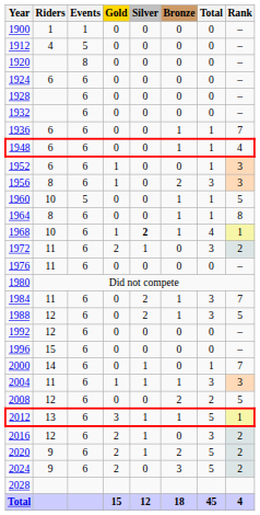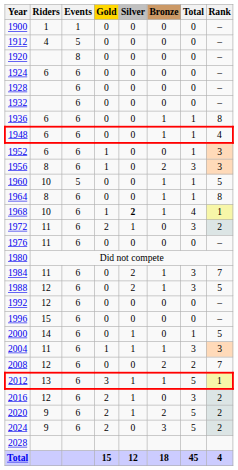 <table class="wikitable sortable collapsible collapsed">
 <tr>
 <th>Year</th>
 <th>Riders</th>
 <th>Events</th>
 <th style="text-align:center; background-color:gold;"><strong>Gold</strong></th>
 <th style="text-align:center; background-color:silver;"><strong>Silver</strong></th>
 <th style="text-align:center; background-color:#c96;"><strong>Bronze</strong></th>
 <th>Total</th>
 <th>Rank</th>
 </tr>
 <tr style="text-align:center">
 <td><a href='#'>1900</a></td>
 <td>1</td>
 <td>1</td>
 <td>0</td>
 <td>0</td>
 <td>0</td>
 <td>0</td>
 <td>–</td>
 </tr>
 <tr style="text-align:center">
 <td><a href='#'>1912</a></td>
 <td>4</td>
 <td>5</td>
 <td>0</td>
 <td>0</td>
 <td>0</td>
 <td>0</td>
 <td>–</td>
 </tr>
 <tr style="text-align:center">
 <td><a href='#'>1920</a></td>
 <td></td>
 <td>8</td>
 <td>0</td>
 <td>0</td>
 <td>0</td>
 <td>0</td>
 <td>–</td>
 </tr>
 <tr style="text-align:center">
 <td><a href='#'>1924</a></td>
 <td>6</td>
 <td>6</td>
 <td>0</td>
 <td>0</td>
 <td>0</td>
 <td>0</td>
 <td>–</td>
 </tr>
 <tr style="text-align:center">
 <td><a href='#'>1928</a></td>
 <td></td>
 <td>6</td>
 <td>0</td>
 <td>0</td>
 <td>0</td>
 <td>0</td>
 <td>–</td>
 </tr>
 <tr style="text-align:center">
 <td><a href='#'>1932</a></td>
 <td></td>
 <td>6</td>
 <td>0</td>
 <td>0</td>
 <td>0</td>
 <td>0</td>
 <td>–</td>
 </tr>
 <tr style="text-align:center">
 <td><a href='#'>1936</a></td>
 <td>6</td>
 <td>6</td>
 <td>0</td>
 <td>0</td>
 <td>1</td>
 <td>1</td>
-<td>7</td>
+<td>8</td>
 </tr>
 <tr style="text-align:center;border: 3px solid red">
 <td><a href='#'>1948</a></td>
 <td>6</td>
 <td>6</td>
 <td>0</td>
 <td>0</td>
 <td>1</td>
 <td>1</td>
 <td>4</td>
 </tr>
 <tr style="text-align:center">
 <td><a href='#'>1952</a></td>
 <td>6</td>
 <td>6</td>
 <td>1</td>
 <td>0</td>
 <td>0</td>
 <td>1</td>
 <td style="background-color:#ffdab9">3</td>
 </tr>
 <tr style="text-align:center">
 <td><a href='#'>1956</a></td>
 <td>8</td>
 <td>6</td>
 <td>1</td>
 <td>0</td>
 <td>2</td>
 <td>3</td>
 <td style="background-color:#ffdab9">3</td>
 </tr>
 <tr style="text-align:center">
 <td><a href='#'>1960</a></td>
 <td>10</td>
 <td>5</td>
 <td>0</td>
 <td>0</td>
 <td>1</td>
 <td>1</td>
 <td>5</td>
 </tr>
 <tr style="text-align:center">
 <td><a href='#'>1964</a></td>
 <td>8</td>
 <td>6</td>
 <td>0</td>
 <td>0</td>
 <td>1</td>
 <td>1</td>
 <td>8</td>
 </tr>
 <tr style="text-align:center">
 <td><a href='#'>1968</a></td>
 <td>10</td>
 <td>6</td>
 <td>1</td>
 <td><strong>2</strong></td>
 <td>1</td>
 <td>4</td>
 <td style="background-color:#F7F6A8">1</td>
 </tr>
 <tr style="text-align:center">
 <td><a href='#'>1972</a></td>
 <td>11</td>
 <td>6</td>
 <td>2</td>
 <td>1</td>
 <td>0</td>
 <td>3</td>
 <td style="background-color:#dce5e5">2</td>
 </tr>
 <tr style="text-align:center">
 <td><a href='#'>1976</a></td>
 <td>11</td>
 <td>6</td>
 <td>0</td>
 <td>0</td>
 <td>0</td>
 <td>0</td>
 <td>–</td>
 </tr>
 <tr style="text-align:center">
 <td><a href='#'>1980</a></td>
 <td colspan=7>Did not compete</td>
 </tr>
 <tr style="text-align:center">
 <td><a href='#'>1984</a></td>
 <td>11</td>
 <td>6</td>
 <td>0</td>
 <td>2</td>
 <td>1</td>
 <td>3</td>
 <td>7</td>
 </tr>
 <tr style="text-align:center">
 <td><a href='#'>1988</a></td>
 <td>12</td>
 <td>6</td>
 <td>0</td>
 <td>2</td>
 <td>1</td>
 <td>3</td>
 <td>5</td>
 </tr>
 <tr style="text-align:center">
 <td><a href='#'>1992</a></td>
 <td>12</td>
 <td>6</td>
 <td>0</td>
 <td>0</td>
 <td>0</td>
 <td>0</td>
 <td>–</td>
 </tr>
 <tr style="text-align:center">
 <td><a href='#'>1996</a></td>
 <td>15</td>
 <td>6</td>
 <td>0</td>
 <td>0</td>
 <td>0</td>
 <td>0</td>
 <td>–</td>
 </tr>
 <tr style="text-align:center">
 <td><a href='#'>2000</a></td>
 <td>14</td>
 <td>6</td>
 <td>0</td>
 <td>1</td>
 <td>0</td>
 <td>1</td>
-<td>7</td>
+<td>5</td>
 </tr>
 <tr style="text-align:center">
 <td><a href='#'>2004</a></td>
 <td>11</td>
 <td>6</td>
 <td>1</td>
 <td>1</td>
 <td>1</td>
 <td>3</td>
 <td style="background-color:#ffdab9">3</td>
 </tr>
 <tr style="text-align:center">
 <td><a href='#'>2008</a></td>
 <td>12</td>
 <td>6</td>
 <td>0</td>
 <td>0</td>
 <td>2</td>
 <td>2</td>
-<td>5</td>
+<td>7</td>
 </tr>
 <tr style="text-align:center;border: 3px solid red">
 <td><a href='#'>2012</a></td>
 <td>13</td>
 <td>6</td>
 <td>3</td>
 <td>1</td>
 <td>1</td>
 <td>5</td>
 <td style="background-color:#F7F6A8">1</td>
 </tr>
 <tr style="text-align:center">
 <td><a href='#'>2016</a></td>
 <td>12</td>
 <td>6</td>
 <td>2</td>
 <td>1</td>
 <td>0</td>
 <td>3</td>
 <td style="background-color:#dce5e5">2</td>
 </tr>
 <tr style="text-align:center">
 <td><a href='#'>2020</a></td>
 <td>9</td>
 <td>6</td>
 <td>2</td>
 <td>1</td>
 <td>2</td>
 <td>5</td>
 <td style="background-color:#dce5e5">2</td>
 </tr>
 <tr style="text-align:center">
 <td><a href='#'>2024</a></td>
 <td>9</td>
 <td>6</td>
 <td>2</td>
 <td>0</td>
 <td>3</td>
 <td>5</td>
 <td style="background-color:#dce5e5">2</td>
 </tr>
 <tr style="text-align:center">
 <td><a href='#'>2028</a></td>
 <td></td>
 <td></td>
 <td></td>
 <td></td>
 <td></td>
 <td></td>
 <td></td>
 </tr>
 <tr style="text-align:center; background-color:#ccf;">
 <td><strong><a href='#'>Total</a></strong></td>
 <td></td>
 <td></td>
 <td><strong>15</strong></td>
 <td><strong>12</strong></td>
 <td><strong>18</strong></td>
 <td><strong>45</strong></td>
 <td><strong>4</strong></td>
 </tr>
 </table>
